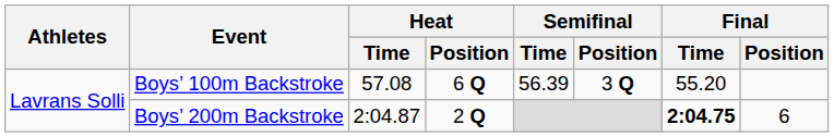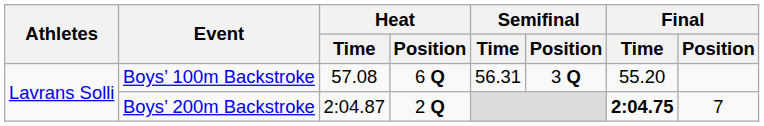 <table class="wikitable" border="1" style="font-size:90%">
 <tr>
 <th rowspan=2>Athletes</th>
 <th rowspan=2>Event</th>
 <th colspan=2>Heat</th>
 <th colspan=2>Semifinal</th>
 <th colspan=2>Final</th>
 </tr>
 <tr>
 <th>Time</th>
 <th>Position</th>
 <th>Time</th>
 <th>Position</th>
 <th>Time</th>
 <th>Position</th>
 </tr>
 <tr>
 <td rowspan=2><a href='#'>Lavrans Solli</a></td>
 <td><a href='#'>Boys’ 100m Backstroke</a></td>
 <td align=center>57.08</td>
 <td align=center>6 <strong>Q</strong></td>
-<td align=center>56.39</td>
+<td align=center>56.31</td>
 <td align=center>3 <strong>Q</strong></td>
 <td align=center>55.20</td>
 <td align=center></td>
 </tr>
 <tr>
 <td><a href='#'>Boys’ 200m Backstroke</a></td>
 <td align=center>2:04.87</td>
 <td align=center>2 <strong>Q</strong></td>
 <td colspan=2 bgcolor=#DCDCDC></td>
 <td align=center><strong>2:04.75</strong></td>
-<td align=center>6</td>
+<td align=center>7</td>
 </tr>
 </table>
